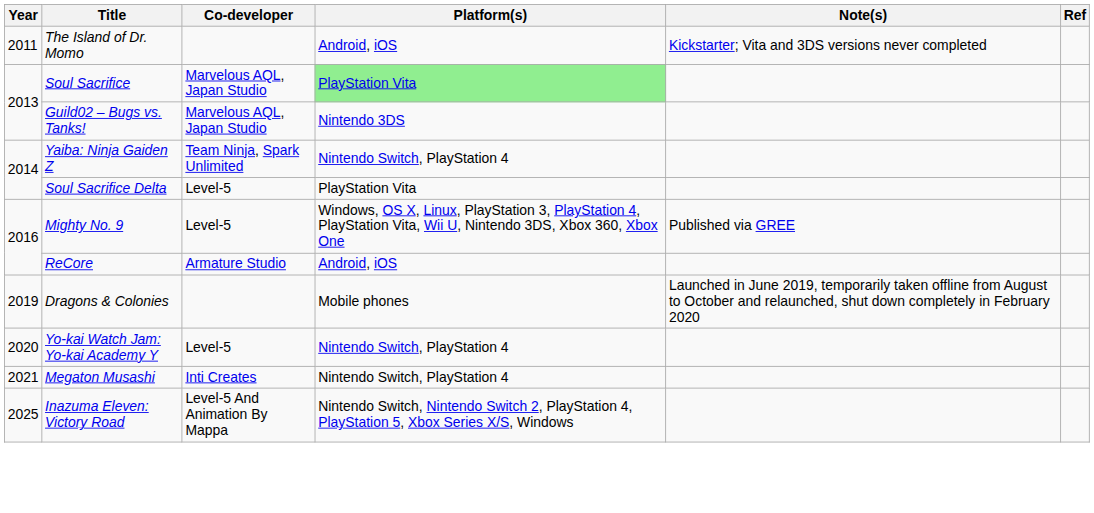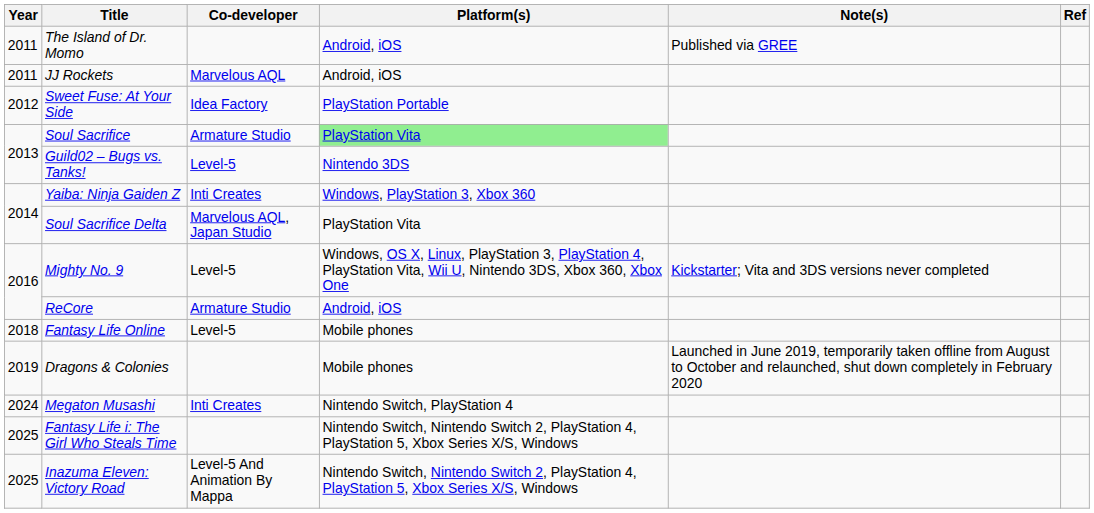 <table class="wikitable sortable" width="auto">
 <tr>
 <th>Year</th>
 <th>Title</th>
 <th>Co-developer</th>
 <th>Platform(s)</th>
 <th>Note(s)</th>
 <th>Ref</th>
 </tr>
 <tr>
 <td>2011</td>
 <td><em>The Island of Dr. Momo</em></td>
 <td></td>
 <td><a href='#'>Android</a>, <a href='#'>iOS</a></td>
-<td><a href='#'>Kickstarter</a>; Vita and 3DS versions never completed</td>
+<td>Published via <a href='#'>GREE</a></td>
+<td></td>
+</tr>
+<tr>
+<td>2011</td>
+<td><em>JJ Rockets</em></td>
+<td><a href='#'>Marvelous AQL</a></td>
+<td>Android, iOS</td>
+<td></td>
+<td></td>
+</tr>
+<tr>
+<td>2012</td>
+<td><em><a href='#'>Sweet Fuse: At Your Side</a></em></td>
+<td><a href='#'>Idea Factory</a></td>
+<td><a href='#'>PlayStation Portable</a></td>
+<td></td>
 <td></td>
 </tr>
 <tr>
 <td rowspan="2">2013</td>
 <td><em><a href='#'>Soul Sacrifice</a></em></td>
-<td><a href='#'>Marvelous AQL</a>, <a href='#'>Japan Studio</a></td>
+<td><a href='#'>Armature Studio</a></td>
 <td style="background: lightgreen;"><a href='#'>PlayStation Vita</a></td>
 <td></td>
 <td></td>
 </tr>
 <tr>
 <td><em><a href='#'>Guild02 – Bugs vs. Tanks!</a></em></td>
-<td><a href='#'>Marvelous AQL</a>, <a href='#'>Japan Studio</a></td>
+<td><a href='#'>Level-5</a></td>
 <td><a href='#'>Nintendo 3DS</a></td>
 <td></td>
 <td></td>
 </tr>
 <tr>
 <td rowspan="2">2014</td>
 <td><em><a href='#'>Yaiba: Ninja Gaiden Z</a></em></td>
-<td><a href='#'>Team Ninja</a>, <a href='#'>Spark Unlimited</a></td>
-<td><a href='#'>Nintendo Switch</a>, PlayStation 4</td>
+<td><a href='#'>Inti Creates</a></td>
+<td><a href='#'>Windows</a>, <a href='#'>PlayStation 3</a>, <a href='#'>Xbox 360</a></td>
 <td></td>
 <td></td>
 </tr>
 <tr>
 <td><em><a href='#'>Soul Sacrifice Delta</a></em></td>
-<td>Level-5</td>
+<td><a href='#'>Marvelous AQL</a>, <a href='#'>Japan Studio</a></td>
 <td>PlayStation Vita</td>
 <td></td>
 <td></td>
 </tr>
 <tr>
 <td rowspan="2">2016</td>
 <td><em><a href='#'>Mighty No. 9</a></em></td>
 <td>Level-5</td>
 <td>Windows, <a href='#'>OS X</a>, <a href='#'>Linux</a>, PlayStation 3, <a href='#'>PlayStation 4</a>, PlayStation Vita, <a href='#'>Wii U</a>, Nintendo 3DS, Xbox 360, <a href='#'>Xbox One</a></td>
-<td>Published via <a href='#'>GREE</a></td>
+<td><a href='#'>Kickstarter</a>; Vita and 3DS versions never completed</td>
 <td></td>
 </tr>
 <tr>
 <td><em><a href='#'>ReCore</a></em></td>
 <td><a href='#'>Armature Studio</a></td>
 <td><a href='#'>Android</a>, <a href='#'>iOS</a></td>
+<td></td>
+<td></td>
+</tr>
+<tr>
+<td>2018</td>
+<td><em><a href='#'>Fantasy Life Online</a></em></td>
+<td>Level-5</td>
+<td>Mobile phones</td>
 <td></td>
 <td></td>
 </tr>
 <tr>
 <td>2019</td>
 <td><em>Dragons & Colonies</em></td>
 <td></td>
 <td>Mobile phones</td>
 <td>Launched in June 2019, temporarily taken offline from August to October and relaunched, shut down completely in February 2020</td>
 <td></td>
 </tr>
 <tr>
-<td>2020</td>
-<td><em><a href='#'>Yo-kai Watch Jam: Yo-kai Academy Y</a></em></td>
-<td>Level-5</td>
-<td><a href='#'>Nintendo Switch</a>, PlayStation 4</td>
-<td></td>
+<td>2024</td>
+<td><em><a href='#'>Megaton Musashi</a></em></td>
+<td><a href='#'>Inti Creates</a></td>
+<td>Nintendo Switch, PlayStation 4</td>
 <td></td>
 </tr>
 <tr>
-<td>2021</td>
-<td><em><a href='#'>Megaton Musashi</a></em></td>
-<td><a href='#'>Inti Creates</a></td>
-<td>Nintendo Switch, PlayStation 4</td>
+<td>2025</td>
+<td><em><a href='#'>Fantasy Life i: The Girl Who Steals Time</a></em></td>
+<td></td>
+<td>Nintendo Switch, Nintendo Switch 2, PlayStation 4, PlayStation 5, Xbox Series X/S, Windows</td>
+<td></td>
 <td></td>
 </tr>
 <tr>
 <td>2025</td>
 <td><em><a href='#'>Inazuma Eleven: Victory Road</a></em></td>
 <td>Level-5 And Animation By Mappa</td>
 <td>Nintendo Switch, <a href='#'>Nintendo Switch 2</a>, PlayStation 4, <a href='#'>PlayStation 5</a>, <a href='#'>Xbox Series X/S</a>, Windows</td>
 <td></td>
 <td></td>
 </tr>
 </table>
